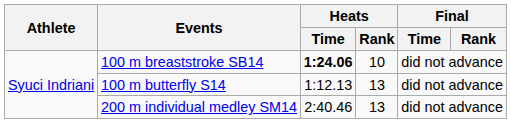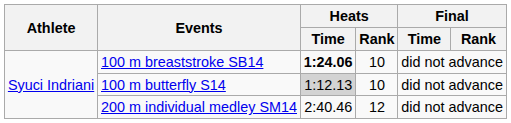 <table class=wikitable style="font-size:90%">
 <tr>
 <th rowspan="2">Athlete</th>
 <th rowspan="2">Events</th>
 <th colspan="2">Heats</th>
 <th colspan="2">Final</th>
 </tr>
 <tr>
 <th>Time</th>
 <th>Rank</th>
 <th>Time</th>
 <th>Rank</th>
 </tr>
 <tr align=center>
 <td align=left rowspan="3"><a href='#'>Syuci Indriani</a></td>
 <td align=left><a href='#'>100 m breaststroke SB14</a></td>
 <td><strong>1:24.06</strong></td>
 <td>10</td>
 <td colspan=2>did not advance</td>
 </tr>
 <tr align=center>
 <td align=left><a href='#'>100 m butterfly S14</a></td>
-<td>1:12.13</td>
-<td>13</td>
+<td style="background: lightgrey;">1:12.13</td>
+<td>10</td>
 <td colspan=2>did not advance</td>
 </tr>
 <tr align=center>
 <td align=left><a href='#'>200 m individual medley SM14</a></td>
 <td>2:40.46</td>
-<td>13</td>
+<td>12</td>
 <td colspan=2>did not advance</td>
 </tr>
 </table>
